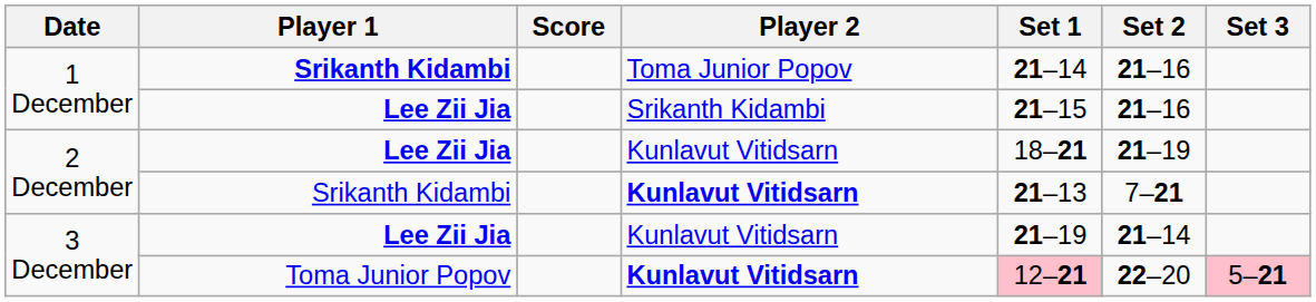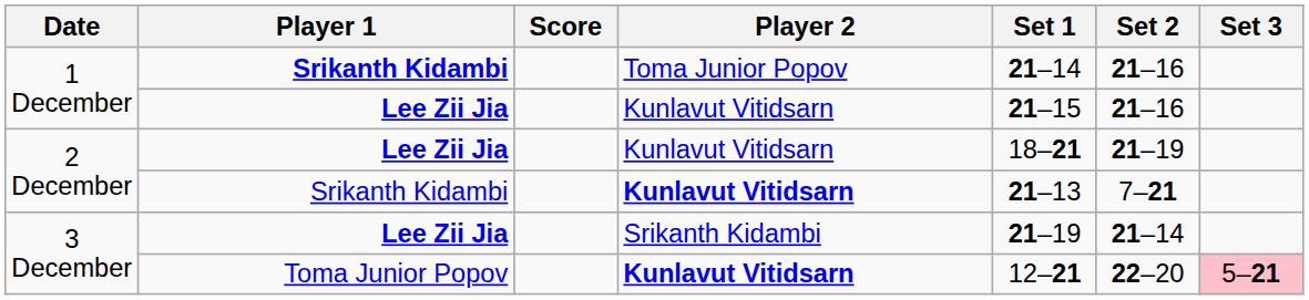 <table class="wikitable" style="font-size:90%; text-align:center">
 <tr>
 <th width="50">Date</th>
 <th width="200">Player 1</th>
 <th width="50">Score</th>
 <th width="200">Player 2</th>
 <th width="50">Set 1</th>
 <th width="50">Set 2</th>
 <th width="50">Set 3</th>
 </tr>
 <tr>
 <td rowspan=2>1 December</td>
 <td align="right"><strong><a href='#'>Srikanth Kidambi</a> </strong></td>
 <td></td>
 <td align="left"> <a href='#'>Toma Junior Popov</a></td>
 <td><strong>21</strong>–14</td>
 <td><strong>21</strong>–16</td>
 <td></td>
 </tr>
 <tr>
 <td align="right"><strong><a href='#'>Lee Zii Jia</a> </strong></td>
 <td></td>
-<td align="left"> <a href='#'>Srikanth Kidambi</a></td>
+<td align="left"> <a href='#'>Kunlavut Vitidsarn</a></td>
 <td><strong>21</strong>–15</td>
 <td><strong>21</strong>–16</td>
 <td></td>
 </tr>
 <tr>
 <td rowspan=2>2 December</td>
 <td align="right"><strong><a href='#'>Lee Zii Jia</a> </strong></td>
 <td></td>
 <td align="left"> <a href='#'>Kunlavut Vitidsarn</a></td>
 <td>18–<strong>21</strong></td>
 <td><strong>21</strong>–19</td>
 <td></td>
 </tr>
 <tr>
 <td align="right"><a href='#'>Srikanth Kidambi</a> </td>
 <td></td>
 <td align="left"><strong> <a href='#'>Kunlavut Vitidsarn</a></strong></td>
 <td><strong>21</strong>–13</td>
 <td>7–<strong>21</strong></td>
 <td></td>
 </tr>
 <tr>
 <td rowspan=2>3 December</td>
 <td align="right"><strong><a href='#'>Lee Zii Jia</a> </strong></td>
 <td></td>
-<td align="left"> <a href='#'>Kunlavut Vitidsarn</a></td>
+<td align="left"> <a href='#'>Srikanth Kidambi</a></td>
 <td><strong>21</strong>–19</td>
 <td><strong>21</strong>–14</td>
 <td></td>
 </tr>
 <tr>
 <td align="right"><a href='#'>Toma Junior Popov</a> </td>
 <td></td>
 <td align="left"><strong> <a href='#'>Kunlavut Vitidsarn</a></strong></td>
-<td style="background: pink;">12–<strong>21</strong></td>
+<td>12–<strong>21</strong></td>
 <td><strong>22</strong>–20</td>
 <td style="background: pink;">5–<strong>21</strong></td>
 </tr>
 </table>
